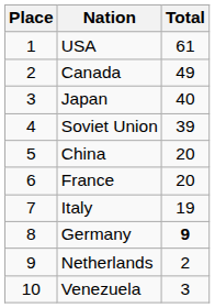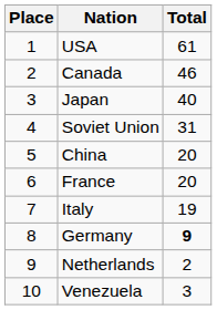 <table class="wikitable sortable" style="text-align: center">
 <tr>
 <th>Place</th>
 <th>Nation</th>
 <th>Total</th>
 </tr>
 <tr>
 <td>1</td>
 <td align=left> USA</td>
 <td>61</td>
 </tr>
 <tr>
 <td>2</td>
 <td align=left> Canada</td>
-<td>49</td>
+<td>46</td>
 </tr>
 <tr>
 <td>3</td>
 <td align=left> Japan</td>
 <td>40</td>
 </tr>
 <tr>
 <td>4</td>
 <td align=left> Soviet Union</td>
-<td>39</td>
+<td>31</td>
 </tr>
 <tr>
 <td>5</td>
 <td align=left> China</td>
 <td>20</td>
 </tr>
 <tr>
 <td>6</td>
 <td align=left> France</td>
 <td>20</td>
 </tr>
 <tr>
 <td>7</td>
 <td align=left> Italy</td>
 <td>19</td>
 </tr>
 <tr>
 <td>8</td>
 <td align=left> Germany</td>
 <td><strong>9</strong></td>
 </tr>
 <tr>
 <td>9</td>
 <td align=left> Netherlands</td>
 <td>2</td>
 </tr>
 <tr>
 <td>10</td>
 <td align=left> Venezuela</td>
 <td>3</td>
 </tr>
 </table>
